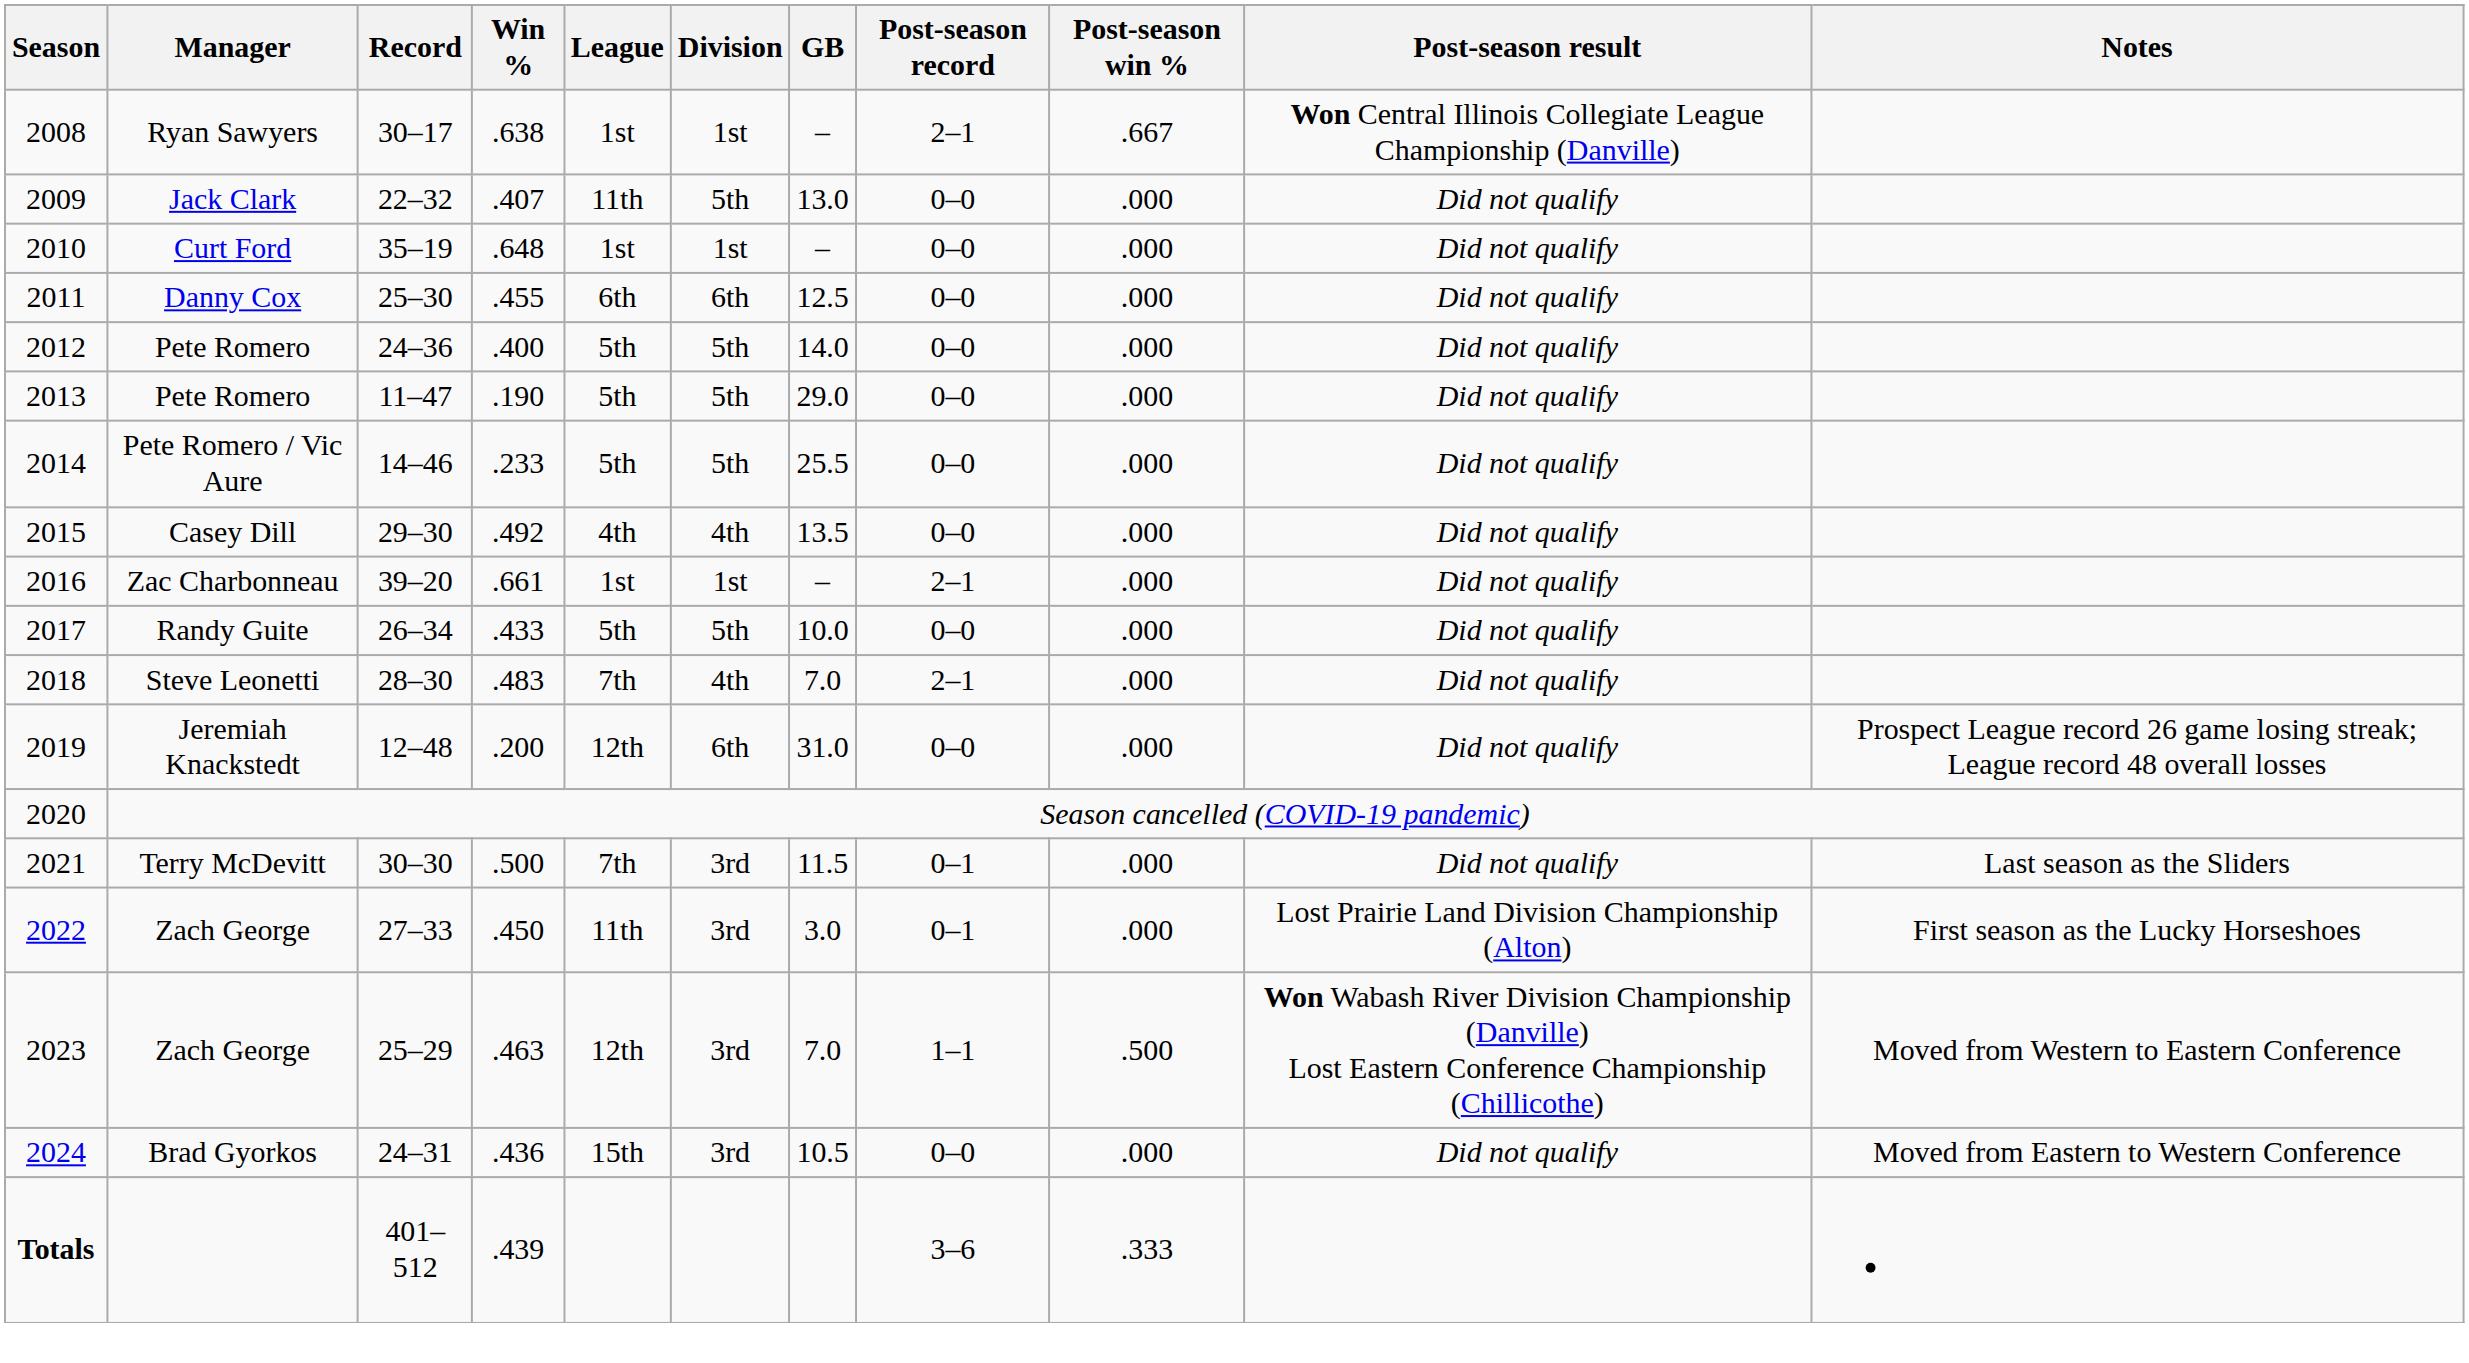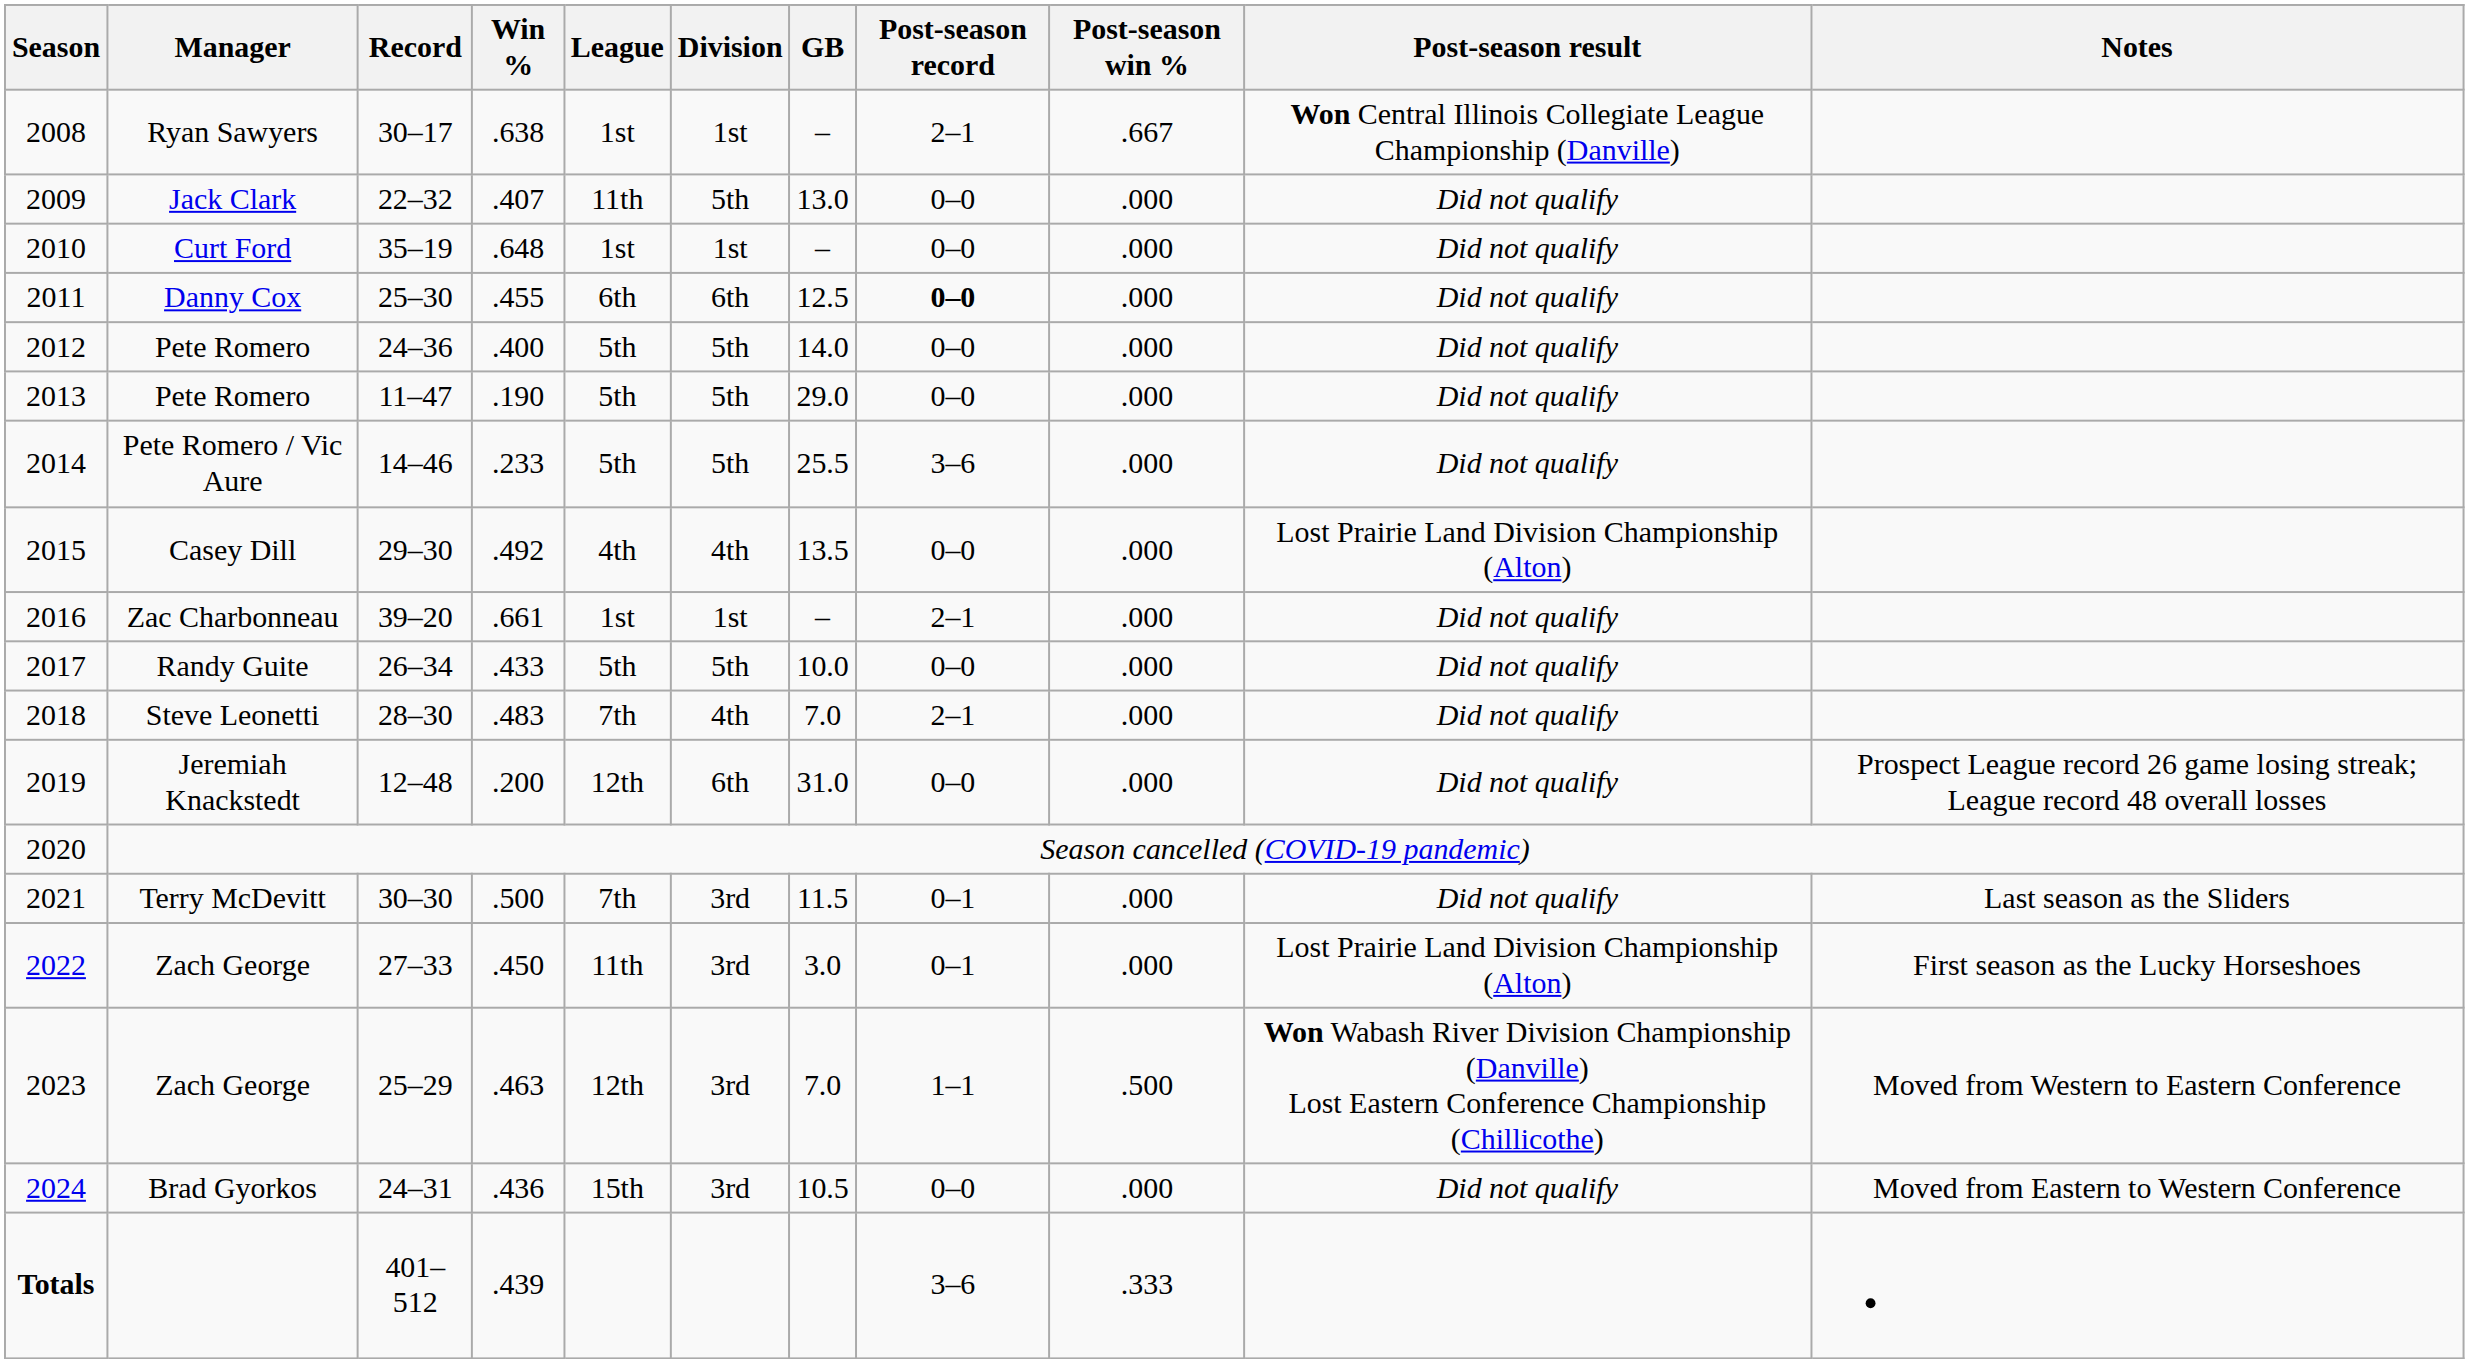 <table class="wikitable sortable" style="font-size: 95%; text-align:center;">
 <tr>
 <th>Season</th>
 <th>Manager</th>
 <th>Record</th>
 <th>Win %</th>
 <th>League</th>
 <th>Division</th>
 <th>GB</th>
 <th>Post-season record</th>
 <th>Post-season win %</th>
 <th>Post-season result</th>
 <th>Notes</th>
 </tr>
 <tr>
 <td>2008</td>
 <td>Ryan Sawyers</td>
 <td>30–17</td>
 <td>.638</td>
 <td>1st</td>
 <td>1st</td>
 <td>–</td>
 <td>2–1</td>
 <td>.667</td>
 <td><strong>Won</strong> Central Illinois Collegiate League Championship (<a href='#'>Danville</a>)</td>
 <td></td>
 </tr>
 <tr>
 <td>2009</td>
 <td><a href='#'>Jack Clark</a></td>
 <td>22–32</td>
 <td>.407</td>
 <td>11th</td>
 <td>5th</td>
 <td>13.0</td>
 <td>0–0</td>
 <td>.000</td>
 <td><em>Did not qualify</em></td>
 <td></td>
 </tr>
 <tr>
 <td>2010</td>
 <td><a href='#'>Curt Ford</a></td>
 <td>35–19</td>
 <td>.648</td>
 <td>1st</td>
 <td>1st</td>
 <td>–</td>
 <td>0–0</td>
 <td>.000</td>
 <td><em>Did not qualify</em></td>
 <td></td>
 </tr>
 <tr>
 <td>2011</td>
 <td><a href='#'>Danny Cox</a></td>
 <td>25–30</td>
 <td>.455</td>
 <td>6th</td>
 <td>6th</td>
 <td>12.5</td>
-<td>0–0</td>
+<td><strong>0–0</strong></td>
 <td>.000</td>
 <td><em>Did not qualify</em></td>
 <td></td>
 </tr>
 <tr>
 <td>2012</td>
 <td>Pete Romero</td>
 <td>24–36</td>
 <td>.400</td>
 <td>5th</td>
 <td>5th</td>
 <td>14.0</td>
 <td>0–0</td>
 <td>.000</td>
 <td><em>Did not qualify</em></td>
 <td></td>
 </tr>
 <tr>
 <td>2013</td>
 <td>Pete Romero</td>
 <td>11–47</td>
 <td>.190</td>
 <td>5th</td>
 <td>5th</td>
 <td>29.0</td>
 <td>0–0</td>
 <td>.000</td>
 <td><em>Did not qualify</em></td>
 <td></td>
 </tr>
 <tr>
 <td>2014</td>
 <td>Pete Romero / Vic Aure</td>
 <td>14–46</td>
 <td>.233</td>
 <td>5th</td>
 <td>5th</td>
 <td>25.5</td>
-<td>0–0</td>
+<td>3–6</td>
 <td>.000</td>
 <td><em>Did not qualify</em></td>
 <td></td>
 </tr>
 <tr>
 <td>2015</td>
 <td>Casey Dill</td>
 <td>29–30</td>
 <td>.492</td>
 <td>4th</td>
 <td>4th</td>
 <td>13.5</td>
 <td>0–0</td>
 <td>.000</td>
-<td><em>Did not qualify</em></td>
+<td>Lost Prairie Land Division Championship (<a href='#'>Alton</a>)</td>
 <td></td>
 </tr>
 <tr>
 <td>2016</td>
 <td>Zac Charbonneau</td>
 <td>39–20</td>
 <td>.661</td>
 <td>1st</td>
 <td>1st</td>
 <td>–</td>
 <td>2–1</td>
 <td>.000</td>
 <td><em>Did not qualify</em></td>
 <td></td>
 </tr>
 <tr>
 <td>2017</td>
 <td>Randy Guite</td>
 <td>26–34</td>
 <td>.433</td>
 <td>5th</td>
 <td>5th</td>
 <td>10.0</td>
 <td>0–0</td>
 <td>.000</td>
 <td><em>Did not qualify</em></td>
 <td></td>
 </tr>
 <tr>
 <td>2018</td>
 <td>Steve Leonetti</td>
 <td>28–30</td>
 <td>.483</td>
 <td>7th</td>
 <td>4th</td>
 <td>7.0</td>
 <td>2–1</td>
 <td>.000</td>
 <td><em>Did not qualify</em></td>
 <td></td>
 </tr>
 <tr>
 <td>2019</td>
 <td>Jeremiah Knackstedt</td>
 <td>12–48</td>
 <td>.200</td>
 <td>12th</td>
 <td>6th</td>
 <td>31.0</td>
 <td>0–0</td>
 <td>.000</td>
 <td><em>Did not qualify</em></td>
 <td>Prospect League record 26 game losing streak; League record 48 overall losses</td>
 </tr>
 <tr>
 <td>2020</td>
 <td colspan="10"><em>Season cancelled (<a href='#'>COVID-19 pandemic</a>)</em></td>
 </tr>
 <tr>
 <td>2021</td>
 <td>Terry McDevitt</td>
 <td>30–30</td>
 <td>.500</td>
 <td>7th</td>
 <td>3rd</td>
 <td>11.5</td>
 <td>0–1</td>
 <td>.000</td>
 <td><em>Did not qualify</em></td>
 <td>Last season as the Sliders</td>
 </tr>
 <tr>
 <td><a href='#'>2022</a></td>
 <td>Zach George</td>
 <td>27–33</td>
 <td>.450</td>
 <td>11th</td>
 <td>3rd</td>
 <td>3.0</td>
 <td>0–1</td>
 <td>.000</td>
 <td>Lost Prairie Land Division Championship (<a href='#'>Alton</a>)</td>
 <td>First season as the Lucky Horseshoes</td>
 </tr>
 <tr>
 <td>2023</td>
 <td>Zach George</td>
 <td>25–29</td>
 <td>.463</td>
 <td>12th</td>
 <td>3rd</td>
 <td>7.0</td>
 <td>1–1</td>
 <td>.500</td>
 <td><strong>Won</strong> Wabash River Division Championship (<a href='#'>Danville</a>)<br> Lost Eastern Conference Championship (<a href='#'>Chillicothe</a>)</td>
 <td>Moved from Western to Eastern Conference</td>
 </tr>
 <tr>
 <td><a href='#'>2024</a></td>
 <td>Brad Gyorkos</td>
 <td>24–31</td>
 <td>.436</td>
 <td>15th</td>
 <td>3rd</td>
 <td>10.5</td>
 <td>0–0</td>
 <td>.000</td>
 <td><em>Did not qualify</em></td>
 <td>Moved from Eastern to Western Conference</td>
 </tr>
 <tr>
 <td><strong>Totals</strong></td>
 <td></td>
 <td>401–512</td>
 <td>.439</td>
 <td></td>
 <td></td>
 <td></td>
 <td>3–6</td>
 <td>.333</td>
 <td></td>
 <td><br><ul><li></li></ul></td>
 </tr>
 </table>
